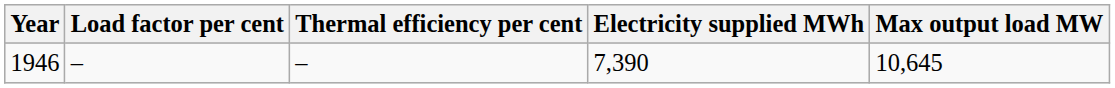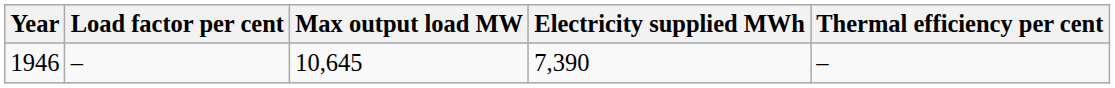 <table class="wikitable">
 <tr>
 <th>Year</th>
 <th>Load factor per cent</th>
+<th>Max output load   MW</th>
+<th>Electricity supplied MWh</th>
 <th>Thermal efficiency per cent</th>
-<th>Electricity supplied MWh</th>
-<th>Max output load   MW</th>
 </tr>
 <tr>
 <td>1946</td>
 <td>–</td>
+<td>10,645</td>
+<td>7,390</td>
 <td>–</td>
-<td>7,390</td>
-<td>10,645</td>
 </tr>
 </table>
